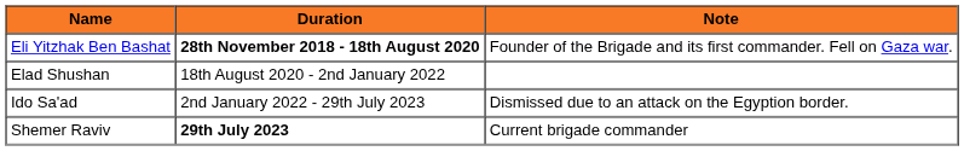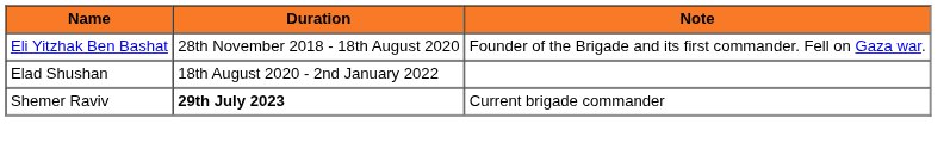 <table border=1 cellpadding=4 cellspacing=0>
 <tr bgcolor="#F87A26">
 <th>Name</th>
 <th>Duration</th>
 <th>Note</th>
 </tr>
 <tr>
 <td><a href='#'>Eli Yitzhak Ben Bashat</a></td>
-<td><strong>28th November 2018 - 18th August 2020</strong></td>
+<td>28th November 2018 - 18th August 2020</td>
 <td>Founder of the Brigade and its first commander. Fell on <a href='#'>Gaza war</a>.</td>
 </tr>
 <tr>
 <td>Elad Shushan</td>
 <td>18th August 2020 - 2nd January 2022</td>
 <td></td>
 </tr>
 <tr>
-<td>Ido Sa'ad</td>
-<td>2nd January 2022 - 29th July 2023</td>
-<td>Dismissed due to an attack on the Egyption border.</td>
-</tr>
-<tr>
 <td>Shemer Raviv</td>
 <td><strong>29th July 2023</strong></td>
 <td>Current brigade commander</td>
 </tr>
 </table>
